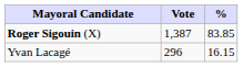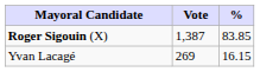 <table class="wikitable">
 <tr>
 <th style="background:#ddf; width:200px;">Mayoral Candidate</th>
 <th style="background:#ddf; width:50px;">Vote</th>
 <th style="background:#ddf; width:30px;">%</th>
 </tr>
 <tr>
 <td><strong>Roger Sigouin</strong> (X)</td>
 <td>1,387</td>
 <td>83.85</td>
 </tr>
 <tr>
 <td>Yvan Lacagé</td>
-<td>296</td>
+<td>269</td>
 <td>16.15</td>
 </tr>
 </table>
